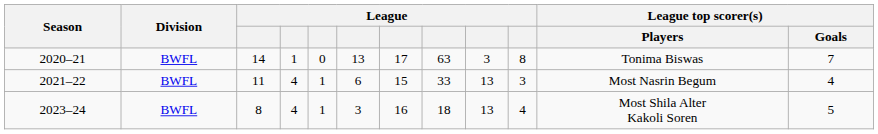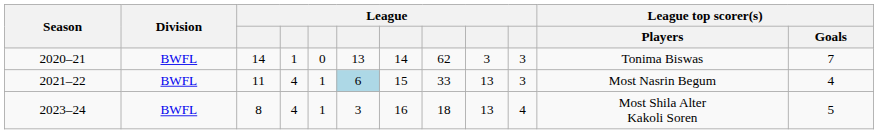 <table class="wikitable sortable" style="text-align: center; font-size: 95%; width: 1000px"">
 <tr>
 <th rowspan="2">Season</th>
 <th rowspan="2"><strong>Division</strong></th>
 <th colspan="8">League</th>
 <th colspan="2">League top scorer(s)</th>
 </tr>
 <tr>
 <th></th>
 <th></th>
 <th></th>
 <th></th>
 <th></th>
 <th></th>
 <th></th>
 <th></th>
 <th>Players</th>
 <th>Goals</th>
 </tr>
 <tr>
 <td>2020–21</td>
 <td><a href='#'>BWFL</a></td>
 <td>14</td>
 <td>1</td>
 <td>0</td>
 <td>13</td>
-<td>17</td>
-<td>63</td>
+<td>14</td>
+<td>62</td>
 <td>3</td>
-<td>8</td>
+<td>3</td>
 <td> Tonima Biswas</td>
 <td>7</td>
 </tr>
 <tr>
 <td>2021–22</td>
 <td><a href='#'>BWFL</a></td>
 <td>11</td>
 <td>4</td>
 <td>1</td>
-<td>6</td>
+<td style="background: lightblue;">6</td>
 <td>15</td>
 <td>33</td>
 <td>13</td>
 <td>3</td>
 <td> Most Nasrin Begum</td>
 <td>4</td>
 </tr>
 <tr>
 <td>2023–24</td>
 <td><a href='#'>BWFL</a></td>
 <td>8</td>
 <td>4</td>
 <td>1</td>
 <td>3</td>
 <td>16</td>
 <td>18</td>
 <td>13</td>
 <td>4</td>
 <td> Most Shila Alter<br> Kakoli Soren</td>
 <td>5</td>
 </tr>
 </table>
